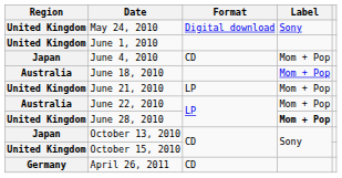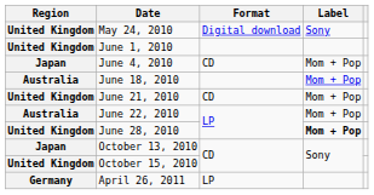 <table class="wikitable plainrowheaders">
 <tr>
 <th scope="col">Region</th>
 <th scope="col">Date</th>
 <th scope="col">Format</th>
 <th scope="col">Label</th>
 <th scope="col"></th>
 </tr>
 <tr>
 <th scope="row">United Kingdom</th>
 <td>May 24, 2010</td>
 <td><a href='#'>Digital download</a></td>
 <td><a href='#'>Sony</a></td>
 <td align="center"></td>
 </tr>
 <tr>
 <th scope="row">United Kingdom</th>
 <td>June 1, 2010</td>
 <td></td>
 <td></td>
 <td align="center"></td>
 </tr>
 <tr>
 <th scope="row">Japan</th>
 <td>June 4, 2010</td>
 <td>CD</td>
 <td>Mom + Pop</td>
 <td align="center"></td>
 </tr>
 <tr>
 <th scope="row">Australia</th>
 <td>June 18, 2010</td>
 <td></td>
 <td><a href='#'>Mom + Pop</a></td>
 <td align="center"></td>
 </tr>
 <tr>
 <th scope="row">United Kingdom</th>
 <td>June 21, 2010</td>
-<td>LP</td>
+<td>CD</td>
 <td>Mom + Pop</td>
 <td align="center"></td>
 </tr>
 <tr>
 <th scope="row">Australia</th>
 <td>June 22, 2010</td>
 <td rowspan="2"><a href='#'>LP</a></td>
 <td>Mom + Pop</td>
 <td align="center"></td>
 </tr>
 <tr>
 <th scope="row">United Kingdom</th>
 <td>June 28, 2010</td>
 <td><strong>Mom + Pop</strong></td>
 <td align="center"></td>
 </tr>
 <tr>
 <th scope="row">Japan</th>
 <td>October 13, 2010</td>
 <td rowspan="2">CD</td>
 <td rowspan="2">Sony</td>
 <td align="center"></td>
 </tr>
 <tr>
 <th scope="row">United Kingdom</th>
 <td>October 15, 2010</td>
 <td align="center"></td>
 </tr>
 <tr>
 <th scope="row">Germany</th>
 <td>April 26, 2011</td>
-<td>CD</td>
+<td>LP</td>
 <td></td>
 <td align="center"></td>
 </tr>
 </table>
